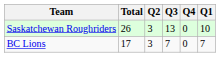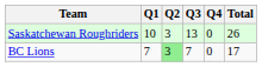 <table class="wikitable">
 <tr>
 <th>Team</th>
-<th>Total</th>
+<th>Q1</th>
 <th>Q2</th>
 <th>Q3</th>
 <th>Q4</th>
-<th>Q1</th>
+<th>Total</th>
 </tr>
 <tr style="background-color:#DDFFDD">
 <td><a href='#'>Saskatchewan Roughriders</a></td>
-<td>26</td>
+<td>10</td>
 <td>3</td>
 <td>13</td>
 <td>0</td>
-<td>10</td>
+<td>26</td>
 </tr>
 <tr>
 <td><a href='#'>BC Lions</a></td>
-<td>17</td>
-<td>3</td>
+<td>7</td>
+<td style="background: lightgreen;">3</td>
 <td>7</td>
 <td>0</td>
-<td>7</td>
+<td>17</td>
 </tr>
 </table>
